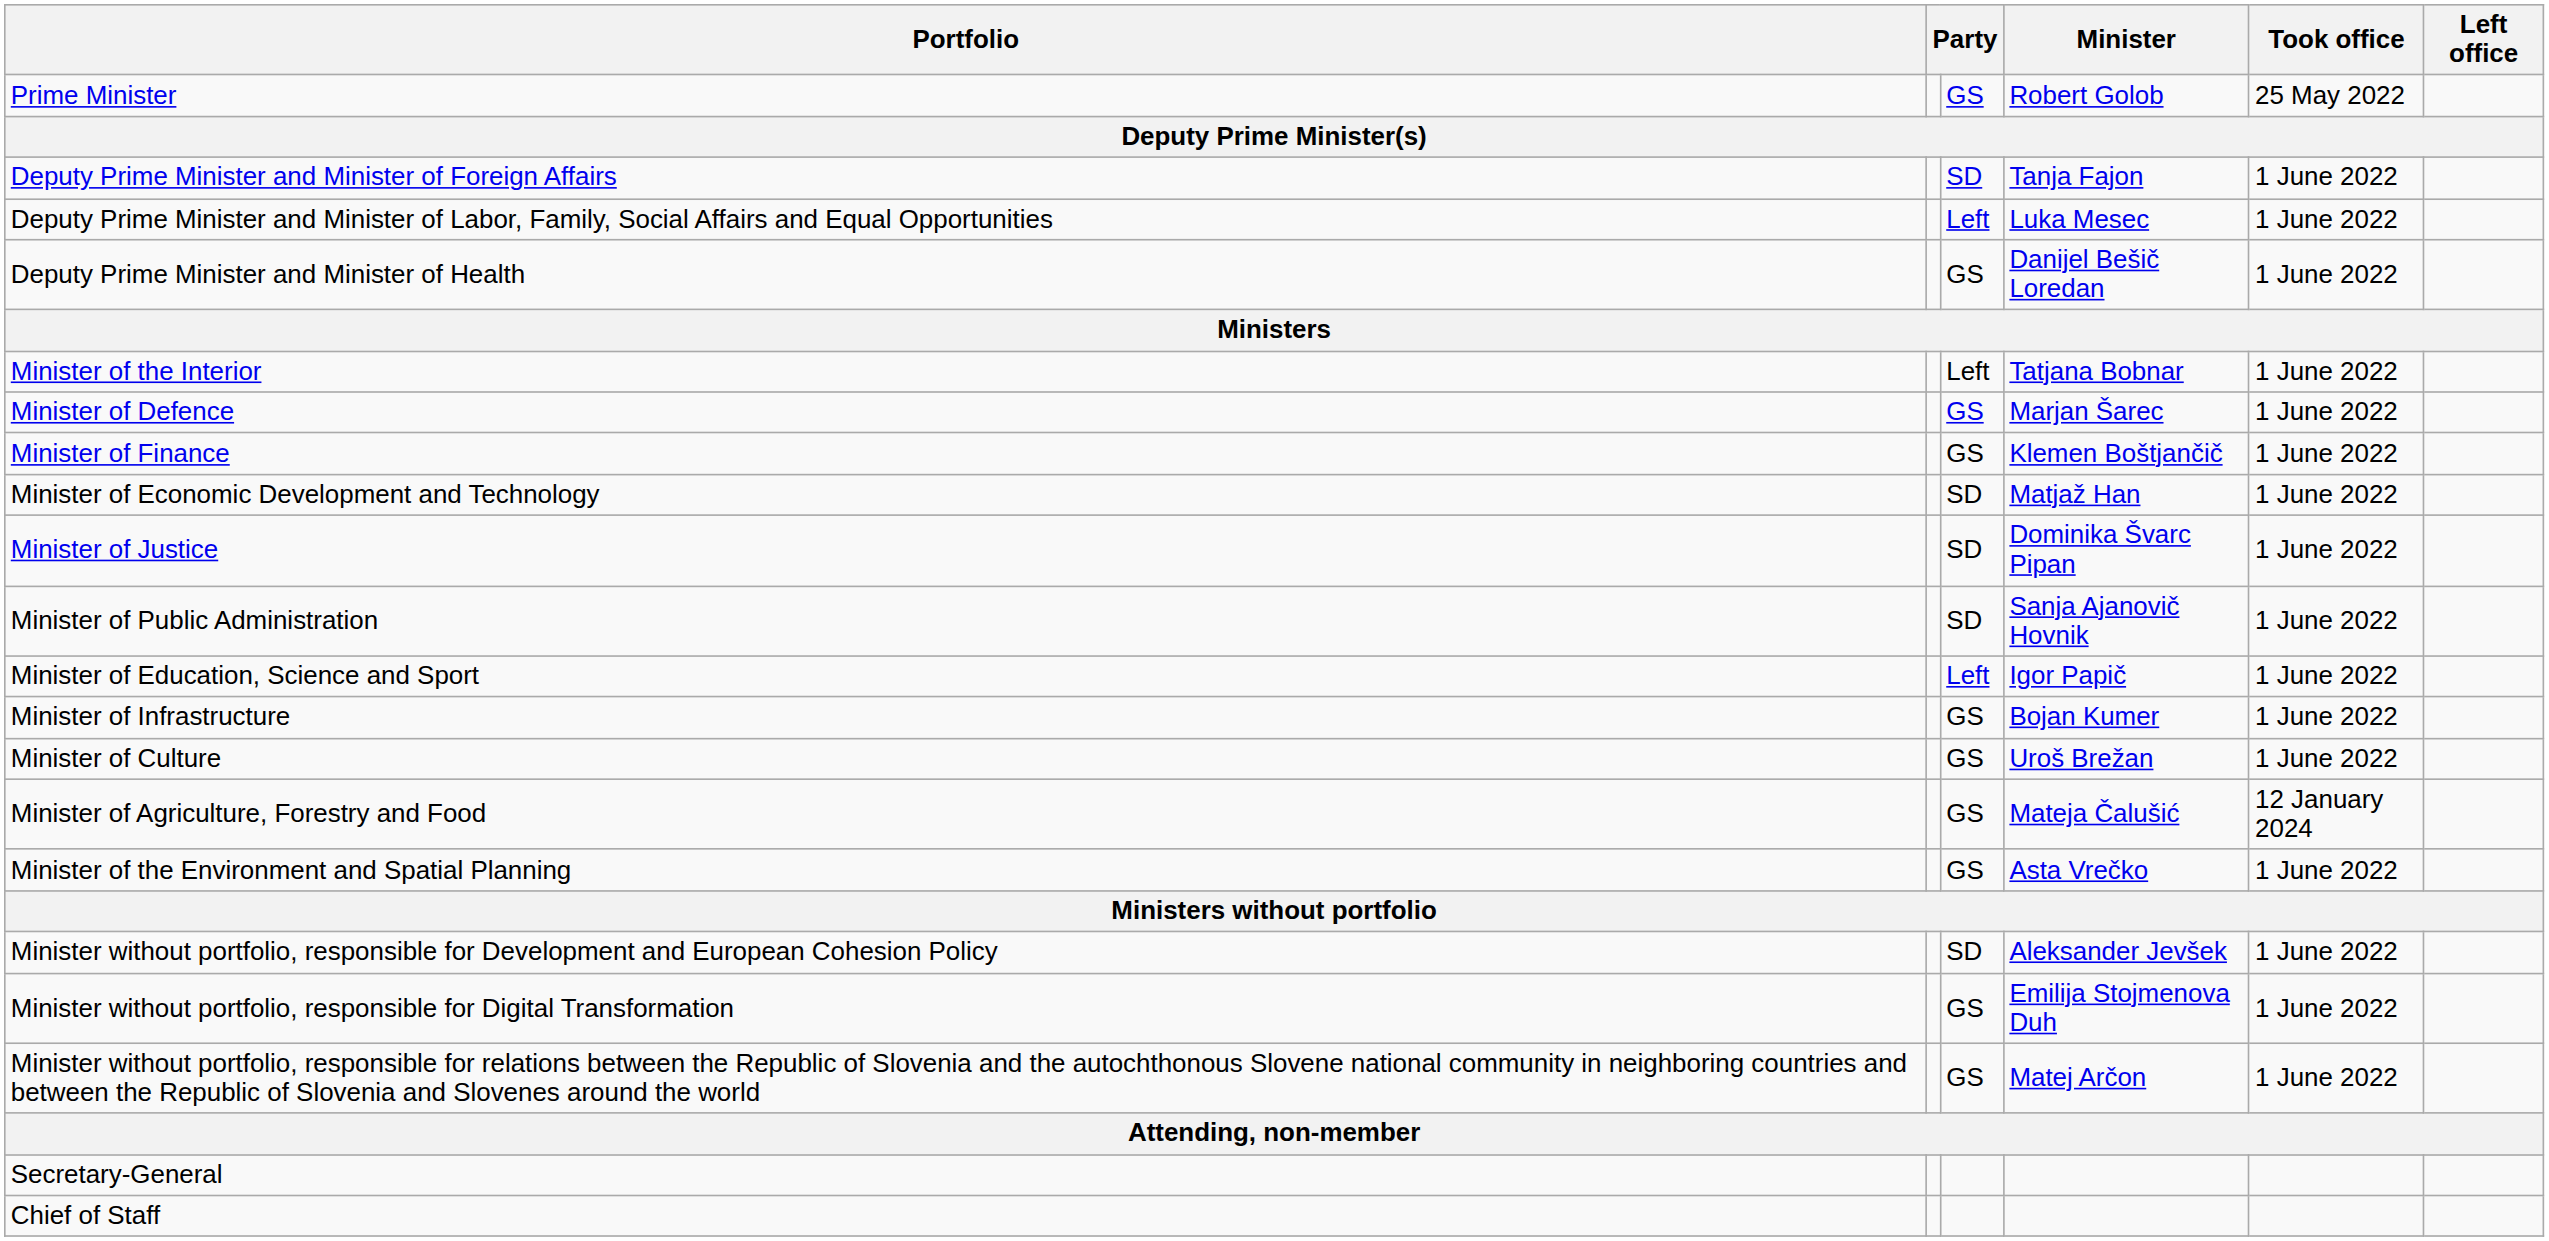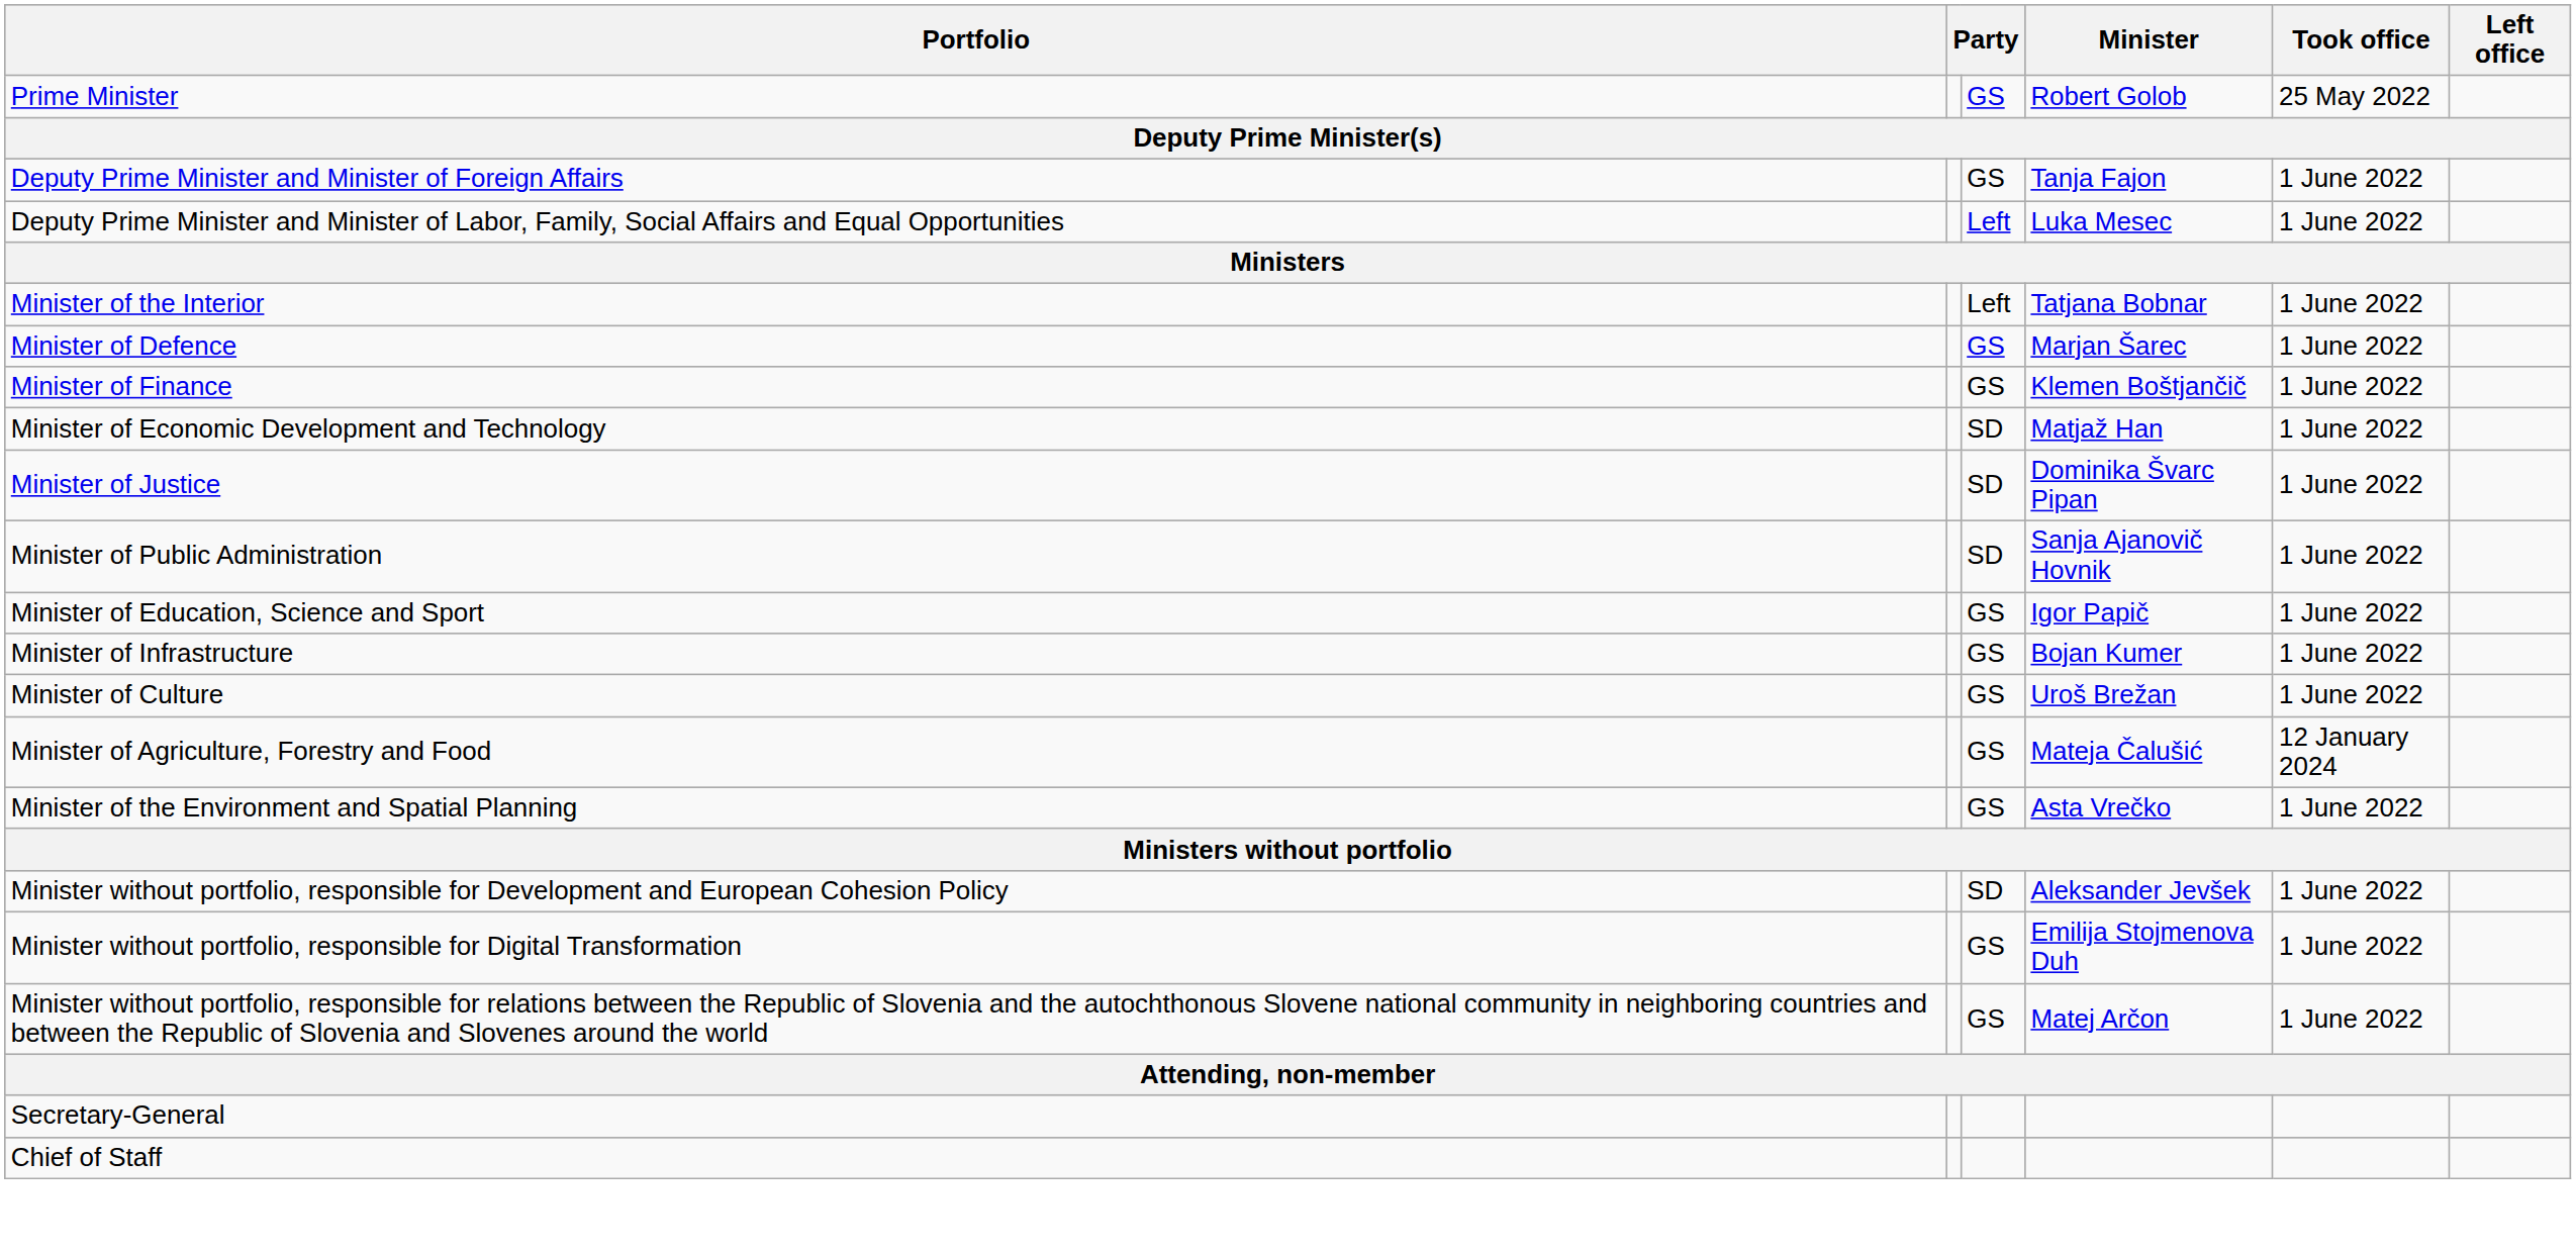 <table class="wikitable" style="font-size:100%;">
 <tr>
 <th>Portfolio</th>
 <th colspan="2">Party</th>
 <th>Minister</th>
 <th>Took office</th>
 <th>Left office</th>
 </tr>
 <tr>
 <td><a href='#'>Prime Minister</a></td>
 <td></td>
 <td><a href='#'>GS</a></td>
 <td><a href='#'>Robert Golob</a></td>
 <td>25 May 2022</td>
 <td></td>
 </tr>
 <tr>
 <th colspan="6">Deputy Prime Minister(s)</th>
 </tr>
 <tr>
 <td><a href='#'>Deputy Prime Minister and Minister of Foreign Affairs</a></td>
 <td></td>
-<td><a href='#'>SD</a></td>
+<td>GS</td>
 <td><a href='#'>Tanja Fajon</a></td>
 <td>1 June 2022</td>
 <td></td>
 </tr>
 <tr>
 <td>Deputy Prime Minister and Minister of Labor, Family, Social Affairs and Equal Opportunities</td>
 <td></td>
 <td><a href='#'>Left</a></td>
 <td><a href='#'>Luka Mesec</a></td>
-<td>1 June 2022</td>
-<td></td>
-</tr>
-<tr>
-<td>Deputy Prime Minister and Minister of Health</td>
-<td></td>
-<td>GS</td>
-<td><a href='#'>Danijel Bešič Loredan</a></td>
 <td>1 June 2022</td>
 <td></td>
 </tr>
 <tr>
 <th colspan="6">Ministers</th>
 </tr>
 <tr>
 <td><a href='#'>Minister of the Interior</a></td>
 <td></td>
 <td>Left</td>
 <td><a href='#'>Tatjana Bobnar</a></td>
 <td>1 June 2022</td>
 <td></td>
 </tr>
 <tr>
 <td><a href='#'>Minister of Defence</a></td>
 <td></td>
 <td><a href='#'>GS</a></td>
 <td><a href='#'>Marjan Šarec</a></td>
 <td>1 June 2022</td>
 <td></td>
 </tr>
 <tr>
 <td><a href='#'>Minister of Finance</a></td>
 <td></td>
 <td>GS</td>
 <td><a href='#'>Klemen Boštjančič</a></td>
 <td>1 June 2022</td>
 <td></td>
 </tr>
 <tr>
 <td>Minister of Economic Development and Technology</td>
 <td></td>
 <td>SD</td>
 <td><a href='#'>Matjaž Han</a></td>
 <td>1 June 2022</td>
 <td></td>
 </tr>
 <tr>
 <td><a href='#'>Minister of Justice</a></td>
 <td></td>
 <td>SD</td>
 <td><a href='#'>Dominika Švarc Pipan</a></td>
 <td>1 June 2022</td>
 <td></td>
 </tr>
 <tr>
 <td>Minister of Public Administration</td>
 <td></td>
 <td>SD</td>
 <td><a href='#'>Sanja Ajanovič Hovnik</a></td>
 <td>1 June 2022</td>
 <td></td>
 </tr>
 <tr>
 <td>Minister of Education, Science and Sport</td>
 <td></td>
-<td><a href='#'>Left</a></td>
+<td>GS</td>
 <td><a href='#'>Igor Papič</a></td>
 <td>1 June 2022</td>
 <td></td>
 </tr>
 <tr>
 <td>Minister of Infrastructure</td>
 <td></td>
 <td>GS</td>
 <td><a href='#'>Bojan Kumer</a></td>
 <td>1 June 2022</td>
 <td></td>
 </tr>
 <tr>
 <td>Minister of Culture</td>
 <td></td>
 <td>GS</td>
 <td><a href='#'>Uroš Brežan</a></td>
 <td>1 June 2022</td>
 <td></td>
 </tr>
 <tr>
 <td>Minister of Agriculture, Forestry and Food</td>
 <td></td>
 <td>GS</td>
 <td><a href='#'>Mateja Čalušić</a></td>
 <td>12 January 2024</td>
 <td></td>
 </tr>
 <tr>
 <td>Minister of the Environment and Spatial Planning</td>
 <td></td>
 <td>GS</td>
 <td><a href='#'>Asta Vrečko</a></td>
 <td>1 June 2022</td>
 <td></td>
 </tr>
 <tr>
 <th colspan="6">Ministers without portfolio</th>
 </tr>
 <tr>
 <td>Minister without portfolio, responsible for Development and European Cohesion Policy</td>
 <td></td>
 <td>SD</td>
 <td><a href='#'>Aleksander Jevšek</a></td>
 <td>1 June 2022</td>
 <td></td>
 </tr>
 <tr>
 <td>Minister without portfolio, responsible for Digital Transformation</td>
 <td></td>
 <td>GS</td>
 <td><a href='#'>Emilija Stojmenova Duh</a></td>
 <td>1 June 2022</td>
 <td></td>
 </tr>
 <tr>
 <td>Minister without portfolio, responsible for relations between the Republic of Slovenia and the autochthonous Slovene national community in neighboring countries and between the Republic of Slovenia and Slovenes around the world</td>
 <td></td>
 <td>GS</td>
 <td><a href='#'>Matej Arčon</a></td>
 <td>1 June 2022</td>
 <td></td>
 </tr>
 <tr>
 <th colspan="6">Attending, non-member</th>
 </tr>
 <tr>
 <td>Secretary-General</td>
 <td></td>
 <td></td>
 <td></td>
 <td></td>
 <td></td>
 </tr>
 <tr>
 <td>Chief of Staff</td>
 <td></td>
 <td></td>
 <td></td>
 <td></td>
 <td></td>
 </tr>
 </table>
